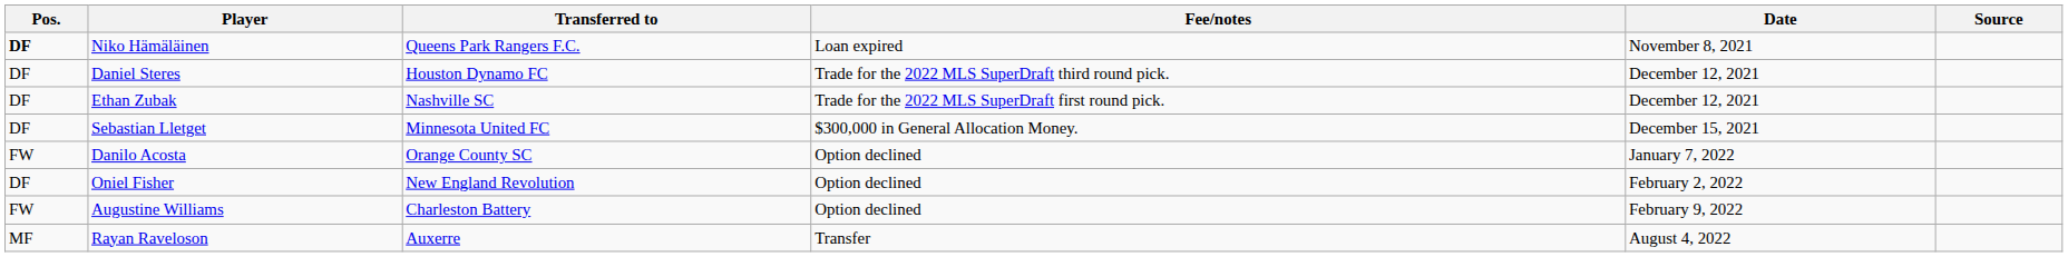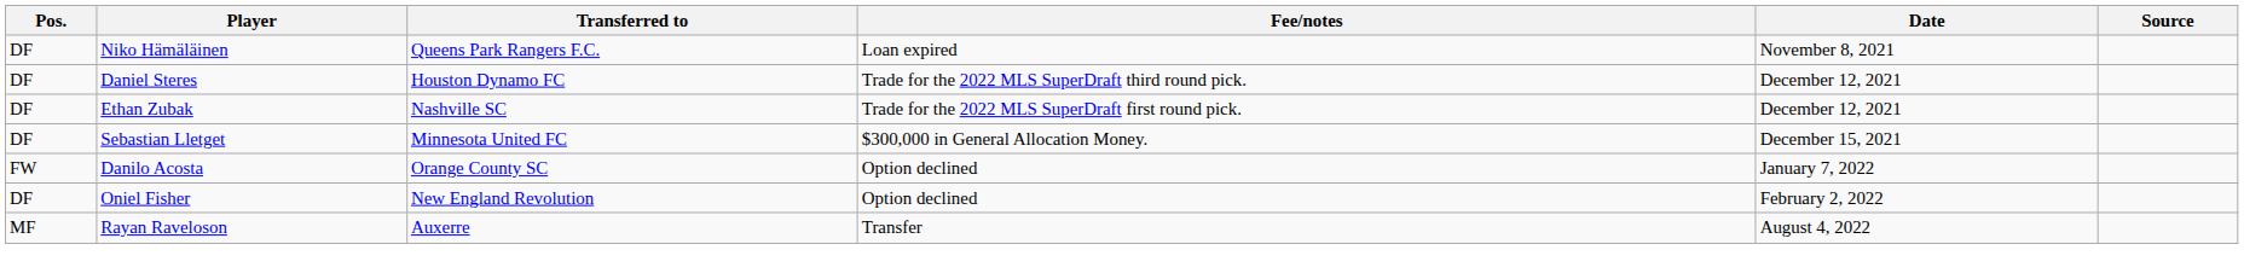 <table class="wikitable sortable" style="width:95%; text-align:center; font-size:95%; text-align:left;">
 <tr>
 <th>Pos.</th>
 <th>Player</th>
 <th>Transferred to</th>
 <th>Fee/notes</th>
 <th>Date</th>
 <th>Source</th>
 </tr>
 <tr>
-<td><strong>DF</strong></td>
+<td>DF</td>
 <td> <a href='#'>Niko Hämäläinen</a></td>
 <td> <a href='#'>Queens Park Rangers F.C.</a></td>
 <td>Loan expired</td>
 <td>November 8, 2021</td>
 <td></td>
 </tr>
 <tr>
 <td>DF</td>
 <td> <a href='#'>Daniel Steres</a></td>
 <td> <a href='#'>Houston Dynamo FC</a></td>
 <td>Trade for the <a href='#'>2022 MLS SuperDraft</a> third round pick.</td>
 <td>December 12, 2021</td>
 <td align=center></td>
 </tr>
 <tr>
 <td>DF</td>
 <td> <a href='#'>Ethan Zubak</a></td>
 <td> <a href='#'>Nashville SC</a></td>
 <td>Trade for the <a href='#'>2022 MLS SuperDraft</a> first round pick.</td>
 <td>December 12, 2021</td>
 <td align=center></td>
 </tr>
 <tr>
 <td>DF</td>
 <td> <a href='#'>Sebastian Lletget</a></td>
 <td> <a href='#'>Minnesota United FC</a></td>
 <td>$300,000 in General Allocation Money.</td>
 <td>December 15, 2021</td>
 <td align=center></td>
 </tr>
 <tr>
 <td>FW</td>
 <td> <a href='#'>Danilo Acosta</a></td>
 <td> <a href='#'>Orange County SC</a></td>
 <td>Option declined</td>
 <td>January 7, 2022</td>
 <td></td>
 </tr>
 <tr>
 <td>DF</td>
 <td> <a href='#'>Oniel Fisher</a></td>
 <td> <a href='#'>New England Revolution</a></td>
 <td>Option declined</td>
 <td>February 2, 2022</td>
 <td></td>
 </tr>
 <tr>
-<td>FW</td>
-<td> <a href='#'>Augustine Williams</a></td>
-<td> <a href='#'>Charleston Battery</a></td>
-<td>Option declined</td>
-<td>February 9, 2022</td>
-<td></td>
-</tr>
-<tr>
 <td>MF</td>
 <td> <a href='#'>Rayan Raveloson</a></td>
 <td> <a href='#'>Auxerre</a></td>
 <td>Transfer</td>
 <td>August 4, 2022</td>
 <td align=center></td>
 </tr>
 </table>
